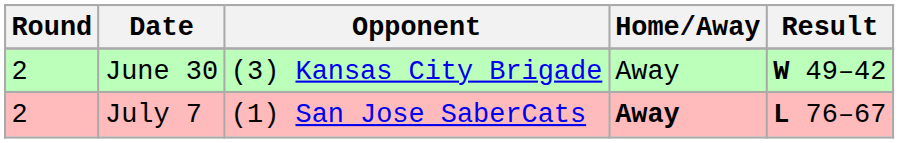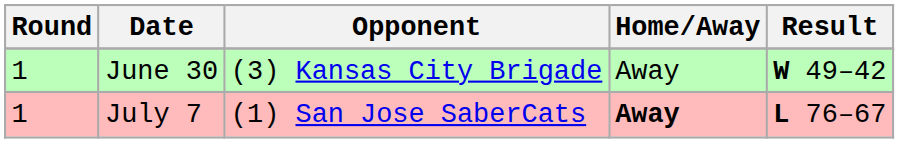 <table class="wikitable">
 <tr>
 <th>Round</th>
 <th>Date</th>
 <th>Opponent</th>
 <th>Home/Away</th>
 <th>Result</th>
 </tr>
 <tr>
 </tr>
 <tr bgcolor="bbffbb">
-<td>2</td>
+<td>1</td>
 <td>June 30</td>
 <td>(3) <a href='#'>Kansas City Brigade</a></td>
 <td>Away</td>
 <td><strong>W</strong> 49–42</td>
 </tr>
 <tr bgcolor="ffbbbb">
-<td>2</td>
+<td>1</td>
 <td>July 7</td>
 <td>(1) <a href='#'>San Jose SaberCats</a></td>
 <td><strong>Away</strong></td>
 <td><strong>L</strong> 76–67</td>
 </tr>
 </table>
